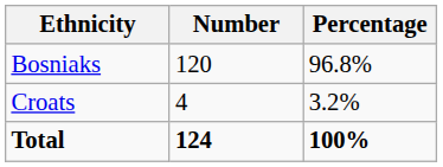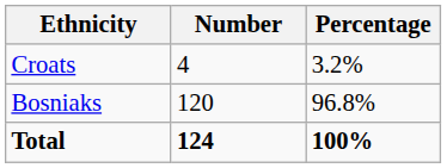 <table class="wikitable">
 <tr>
 <th width="100px">Ethnicity</th>
 <th width="80px">Number</th>
 <th width="80px">Percentage</th>
 </tr>
 <tr>
+<td><a href='#'>Croats</a></td>
+<td>4</td>
+<td>3.2%</td>
+</tr>
+<tr>
 <td><a href='#'>Bosniaks</a></td>
 <td>120</td>
 <td>96.8%</td>
-</tr>
-<tr>
-<td><a href='#'>Croats</a></td>
-<td>4</td>
-<td>3.2%</td>
 </tr>
 <tr>
 <td><strong>Total</strong></td>
 <td><strong>124</strong></td>
 <td><strong>100%</strong></td>
 </tr>
 </table>
